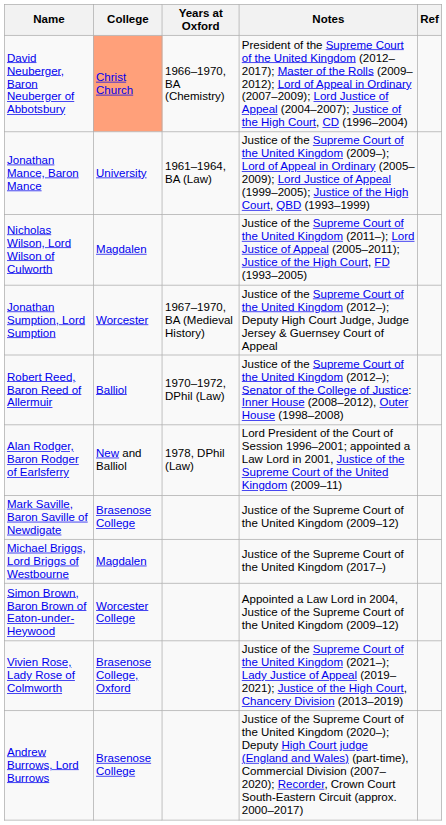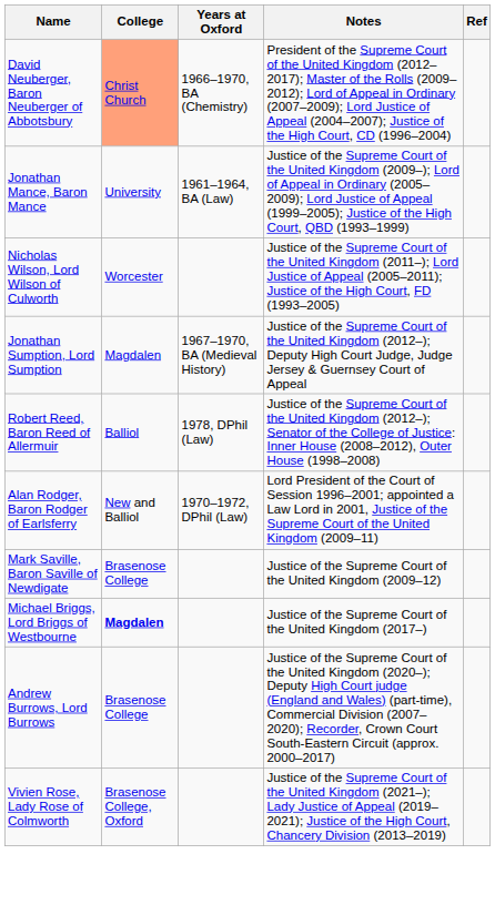 <table class="wikitable sortable">
 <tr>
 <th>Name</th>
 <th>College</th>
 <th>Years at Oxford</th>
 <th>Notes</th>
 <th>Ref</th>
 </tr>
 <tr>
 <td><a href='#'>David Neuberger, Baron Neuberger of Abbotsbury</a></td>
 <td style="background: lightsalmon;"><a href='#'>Christ Church</a></td>
 <td>1966–1970, BA (Chemistry) </td>
 <td>President of the <a href='#'>Supreme Court of the United Kingdom</a> (2012–2017); <a href='#'>Master of the Rolls</a> (2009–2012); <a href='#'>Lord of Appeal in Ordinary</a> (2007–2009); <a href='#'>Lord Justice of Appeal</a> (2004–2007); <a href='#'>Justice of the High Court</a>, <a href='#'>CD</a> (1996–2004)</td>
 <td></td>
 </tr>
 <tr>
 <td><a href='#'>Jonathan Mance, Baron Mance</a></td>
 <td><a href='#'>University</a></td>
 <td>1961–1964, BA (Law) </td>
 <td>Justice of the <a href='#'>Supreme Court of the United Kingdom</a> (2009–); <a href='#'>Lord of Appeal in Ordinary</a> (2005–2009); <a href='#'>Lord Justice of Appeal</a> (1999–2005); <a href='#'>Justice of the High Court</a>, <a href='#'>QBD</a> (1993–1999)</td>
 <td></td>
 </tr>
 <tr>
 <td><a href='#'>Nicholas Wilson, Lord Wilson of Culworth</a></td>
-<td><a href='#'>Magdalen</a></td>
+<td><a href='#'>Worcester</a></td>
 <td></td>
 <td>Justice of the <a href='#'>Supreme Court of the United Kingdom</a> (2011–); <a href='#'>Lord Justice of Appeal</a> (2005–2011); <a href='#'>Justice of the High Court</a>, <a href='#'>FD</a> (1993–2005)</td>
 <td></td>
 </tr>
 <tr>
 <td><a href='#'>Jonathan Sumption, Lord Sumption</a></td>
-<td><a href='#'>Worcester</a></td>
+<td><a href='#'>Magdalen</a></td>
 <td>1967–1970, BA (Medieval History)</td>
 <td>Justice of the <a href='#'>Supreme Court of the United Kingdom</a> (2012–); Deputy High Court Judge, Judge Jersey & Guernsey Court of Appeal</td>
 <td></td>
 </tr>
 <tr>
 <td><a href='#'>Robert Reed, Baron Reed of Allermuir</a></td>
 <td><a href='#'>Balliol</a></td>
-<td>1970–1972, DPhil (Law)</td>
+<td>1978, DPhil (Law)</td>
 <td>Justice of the <a href='#'>Supreme Court of the United Kingdom</a> (2012–); <a href='#'>Senator of the College of Justice</a>: <a href='#'>Inner House</a> (2008–2012), <a href='#'>Outer House</a> (1998–2008)</td>
 <td></td>
 </tr>
 <tr>
 <td><a href='#'>Alan Rodger, Baron Rodger of Earlsferry</a></td>
 <td><a href='#'>New</a> and Balliol</td>
-<td>1978, DPhil (Law)</td>
+<td>1970–1972, DPhil (Law)</td>
 <td>Lord President of the Court of Session 1996–2001; appointed a Law Lord in 2001, <a href='#'>Justice of the Supreme Court of the United Kingdom</a> (2009–11)</td>
 <td></td>
 </tr>
 <tr>
 <td><a href='#'>Mark Saville, Baron Saville of Newdigate</a></td>
 <td><a href='#'>Brasenose College</a></td>
 <td></td>
 <td>Justice of the Supreme Court of the United Kingdom (2009–12)</td>
 <td></td>
 </tr>
 <tr>
 <td><a href='#'>Michael Briggs, Lord Briggs of Westbourne</a></td>
-<td><a href='#'>Magdalen</a></td>
+<td><strong><a href='#'>Magdalen</a></strong></td>
 <td></td>
 <td>Justice of the Supreme Court of the United Kingdom (2017–)</td>
 </tr>
 <tr>
-<td><a href='#'>Simon Brown, Baron Brown of Eaton-under-Heywood</a></td>
-<td><a href='#'>Worcester College</a></td>
+<td><a href='#'>Andrew Burrows, Lord Burrows</a></td>
+<td><a href='#'>Brasenose College</a></td>
 <td></td>
-<td>Appointed a Law Lord in 2004, Justice of the Supreme Court of the United Kingdom (2009–12)</td>
+<td>Justice of the Supreme Court of the United Kingdom (2020–); Deputy <a href='#'>High Court judge (England and Wales)</a> (part-time), Commercial Division (2007–2020);  <a href='#'>Recorder</a>, Crown Court South-Eastern Circuit (approx. 2000–2017)</td>
 <td></td>
 </tr>
 <tr>
 <td><a href='#'>Vivien Rose, Lady Rose of Colmworth</a></td>
 <td><a href='#'>Brasenose College, Oxford</a></td>
 <td></td>
 <td>Justice of the <a href='#'>Supreme Court of the United Kingdom</a> (2021–); <a href='#'>Lady Justice of Appeal</a> (2019–2021); <a href='#'>Justice of the High Court</a>, <a href='#'>Chancery Division</a> (2013–2019)</td>
 <td></td>
 </tr>
-<tr>
-<td><a href='#'>Andrew Burrows, Lord Burrows</a></td>
-<td><a href='#'>Brasenose College</a></td>
-<td></td>
-<td>Justice of the Supreme Court of the United Kingdom (2020–); Deputy <a href='#'>High Court judge (England and Wales)</a> (part-time), Commercial Division (2007–2020);  <a href='#'>Recorder</a>, Crown Court South-Eastern Circuit (approx. 2000–2017)</td>
-<td></td>
-</tr>
 </table>
